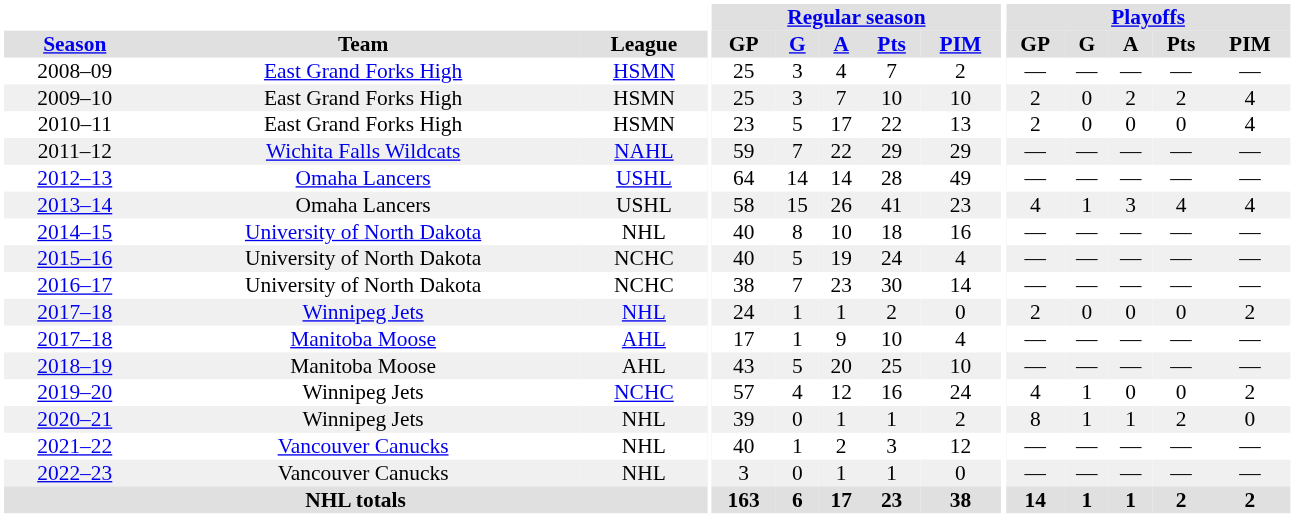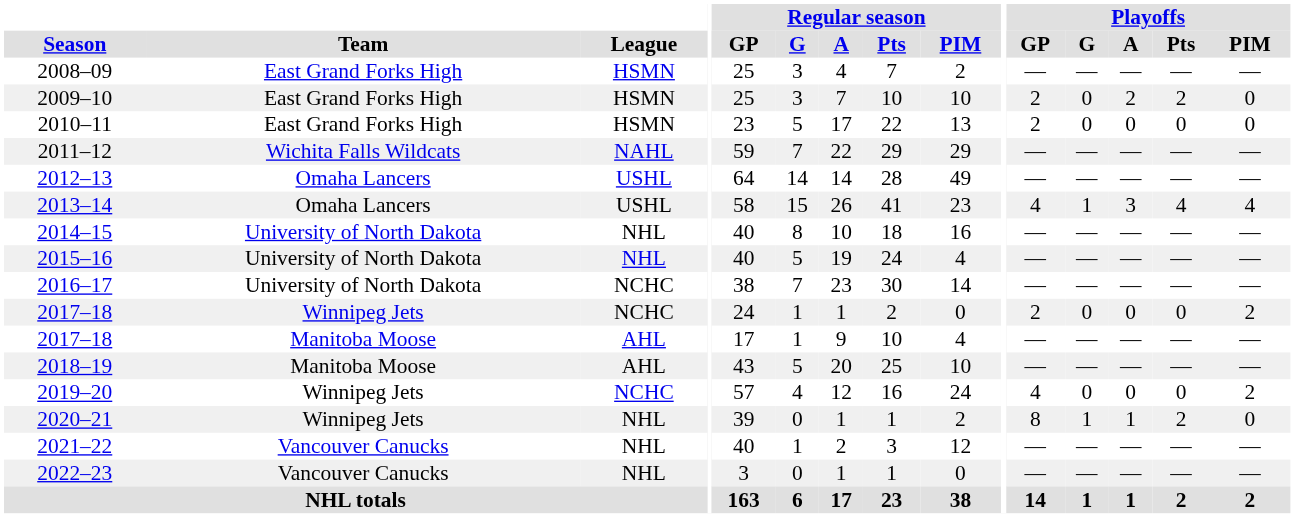 <table border="0" cellpadding="1" cellspacing="0" style="text-align:center; width:60em">
 <tr bgcolor="#e0e0e0">
 <th colspan="3" bgcolor="#ffffff"></th>
 <th rowspan="99" bgcolor="#ffffff"></th>
 <th colspan="5"><a href='#'>Regular season</a></th>
 <th rowspan="99" bgcolor="#ffffff"></th>
 <th colspan="5"><a href='#'>Playoffs</a></th>
 </tr>
 <tr bgcolor="#e0e0e0">
 <th><a href='#'>Season</a></th>
 <th>Team</th>
 <th>League</th>
 <th>GP</th>
 <th><a href='#'>G</a></th>
 <th><a href='#'>A</a></th>
 <th><a href='#'>Pts</a></th>
 <th><a href='#'>PIM</a></th>
 <th>GP</th>
 <th>G</th>
 <th>A</th>
 <th>Pts</th>
 <th>PIM</th>
 </tr>
 <tr>
 <td>2008–09</td>
 <td><a href='#'>East Grand Forks High</a></td>
 <td><a href='#'>HSMN</a></td>
 <td>25</td>
 <td>3</td>
 <td>4</td>
 <td>7</td>
 <td>2</td>
 <td>—</td>
 <td>—</td>
 <td>—</td>
 <td>—</td>
 <td>—</td>
 </tr>
 <tr bgcolor="#f0f0f0">
 <td>2009–10</td>
 <td>East Grand Forks High</td>
 <td>HSMN</td>
 <td>25</td>
 <td>3</td>
 <td>7</td>
 <td>10</td>
 <td>10</td>
 <td>2</td>
 <td>0</td>
 <td>2</td>
 <td>2</td>
-<td>4</td>
+<td>0</td>
 </tr>
 <tr>
 <td>2010–11</td>
 <td>East Grand Forks High</td>
 <td>HSMN</td>
 <td>23</td>
 <td>5</td>
 <td>17</td>
 <td>22</td>
 <td>13</td>
 <td>2</td>
 <td>0</td>
 <td>0</td>
 <td>0</td>
-<td>4</td>
+<td>0</td>
 </tr>
 <tr bgcolor="#f0f0f0">
 <td>2011–12</td>
 <td><a href='#'>Wichita Falls Wildcats</a></td>
 <td><a href='#'>NAHL</a></td>
 <td>59</td>
 <td>7</td>
 <td>22</td>
 <td>29</td>
 <td>29</td>
 <td>—</td>
 <td>—</td>
 <td>—</td>
 <td>—</td>
 <td>—</td>
 </tr>
 <tr>
 <td><a href='#'>2012–13</a></td>
 <td><a href='#'>Omaha Lancers</a></td>
 <td><a href='#'>USHL</a></td>
 <td>64</td>
 <td>14</td>
 <td>14</td>
 <td>28</td>
 <td>49</td>
 <td>—</td>
 <td>—</td>
 <td>—</td>
 <td>—</td>
 <td>—</td>
 </tr>
 <tr bgcolor="#f0f0f0">
 <td><a href='#'>2013–14</a></td>
 <td>Omaha Lancers</td>
 <td>USHL</td>
 <td>58</td>
 <td>15</td>
 <td>26</td>
 <td>41</td>
 <td>23</td>
 <td>4</td>
 <td>1</td>
 <td>3</td>
 <td>4</td>
 <td>4</td>
 </tr>
 <tr>
 <td><a href='#'>2014–15</a></td>
 <td><a href='#'>University of North Dakota</a></td>
 <td>NHL</td>
 <td>40</td>
 <td>8</td>
 <td>10</td>
 <td>18</td>
 <td>16</td>
 <td>—</td>
 <td>—</td>
 <td>—</td>
 <td>—</td>
 <td>—</td>
 </tr>
 <tr bgcolor="#f0f0f0">
 <td><a href='#'>2015–16</a></td>
 <td>University of North Dakota</td>
-<td>NCHC</td>
+<td><a href='#'>NHL</a></td>
 <td>40</td>
 <td>5</td>
 <td>19</td>
 <td>24</td>
 <td>4</td>
 <td>—</td>
 <td>—</td>
 <td>—</td>
 <td>—</td>
 <td>—</td>
 </tr>
 <tr>
 <td><a href='#'>2016–17</a></td>
 <td>University of North Dakota</td>
 <td>NCHC</td>
 <td>38</td>
 <td>7</td>
 <td>23</td>
 <td>30</td>
 <td>14</td>
 <td>—</td>
 <td>—</td>
 <td>—</td>
 <td>—</td>
 <td>—</td>
 </tr>
 <tr bgcolor="#f0f0f0">
 <td><a href='#'>2017–18</a></td>
 <td><a href='#'>Winnipeg Jets</a></td>
-<td><a href='#'>NHL</a></td>
+<td>NCHC</td>
 <td>24</td>
 <td>1</td>
 <td>1</td>
 <td>2</td>
 <td>0</td>
 <td>2</td>
 <td>0</td>
 <td>0</td>
 <td>0</td>
 <td>2</td>
 </tr>
 <tr>
 <td><a href='#'>2017–18</a></td>
 <td><a href='#'>Manitoba Moose</a></td>
 <td><a href='#'>AHL</a></td>
 <td>17</td>
 <td>1</td>
 <td>9</td>
 <td>10</td>
 <td>4</td>
 <td>—</td>
 <td>—</td>
 <td>—</td>
 <td>—</td>
 <td>—</td>
 </tr>
 <tr bgcolor="#f0f0f0">
 <td><a href='#'>2018–19</a></td>
 <td>Manitoba Moose</td>
 <td>AHL</td>
 <td>43</td>
 <td>5</td>
 <td>20</td>
 <td>25</td>
 <td>10</td>
 <td>—</td>
 <td>—</td>
 <td>—</td>
 <td>—</td>
 <td>—</td>
 </tr>
 <tr>
 <td><a href='#'>2019–20</a></td>
 <td>Winnipeg Jets</td>
 <td><a href='#'>NCHC</a></td>
 <td>57</td>
 <td>4</td>
 <td>12</td>
 <td>16</td>
 <td>24</td>
 <td>4</td>
-<td>1</td>
+<td>0</td>
 <td>0</td>
 <td>0</td>
 <td>2</td>
 </tr>
 <tr bgcolor="#f0f0f0">
 <td><a href='#'>2020–21</a></td>
 <td>Winnipeg Jets</td>
 <td>NHL</td>
 <td>39</td>
 <td>0</td>
 <td>1</td>
 <td>1</td>
 <td>2</td>
 <td>8</td>
 <td>1</td>
 <td>1</td>
 <td>2</td>
 <td>0</td>
 </tr>
 <tr>
 <td><a href='#'>2021–22</a></td>
 <td><a href='#'>Vancouver Canucks</a></td>
 <td>NHL</td>
 <td>40</td>
 <td>1</td>
 <td>2</td>
 <td>3</td>
 <td>12</td>
 <td>—</td>
 <td>—</td>
 <td>—</td>
 <td>—</td>
 <td>—</td>
 </tr>
 <tr bgcolor="#f0f0f0">
 <td><a href='#'>2022–23</a></td>
 <td>Vancouver Canucks</td>
 <td>NHL</td>
 <td>3</td>
 <td>0</td>
 <td>1</td>
 <td>1</td>
 <td>0</td>
 <td>—</td>
 <td>—</td>
 <td>—</td>
 <td>—</td>
 <td>—</td>
 </tr>
 <tr bgcolor="#e0e0e0">
 <th colspan="3">NHL totals</th>
 <th>163</th>
 <th>6</th>
 <th>17</th>
 <th>23</th>
 <th>38</th>
 <th>14</th>
 <th>1</th>
 <th>1</th>
 <th>2</th>
 <th>2</th>
 </tr>
 </table>
